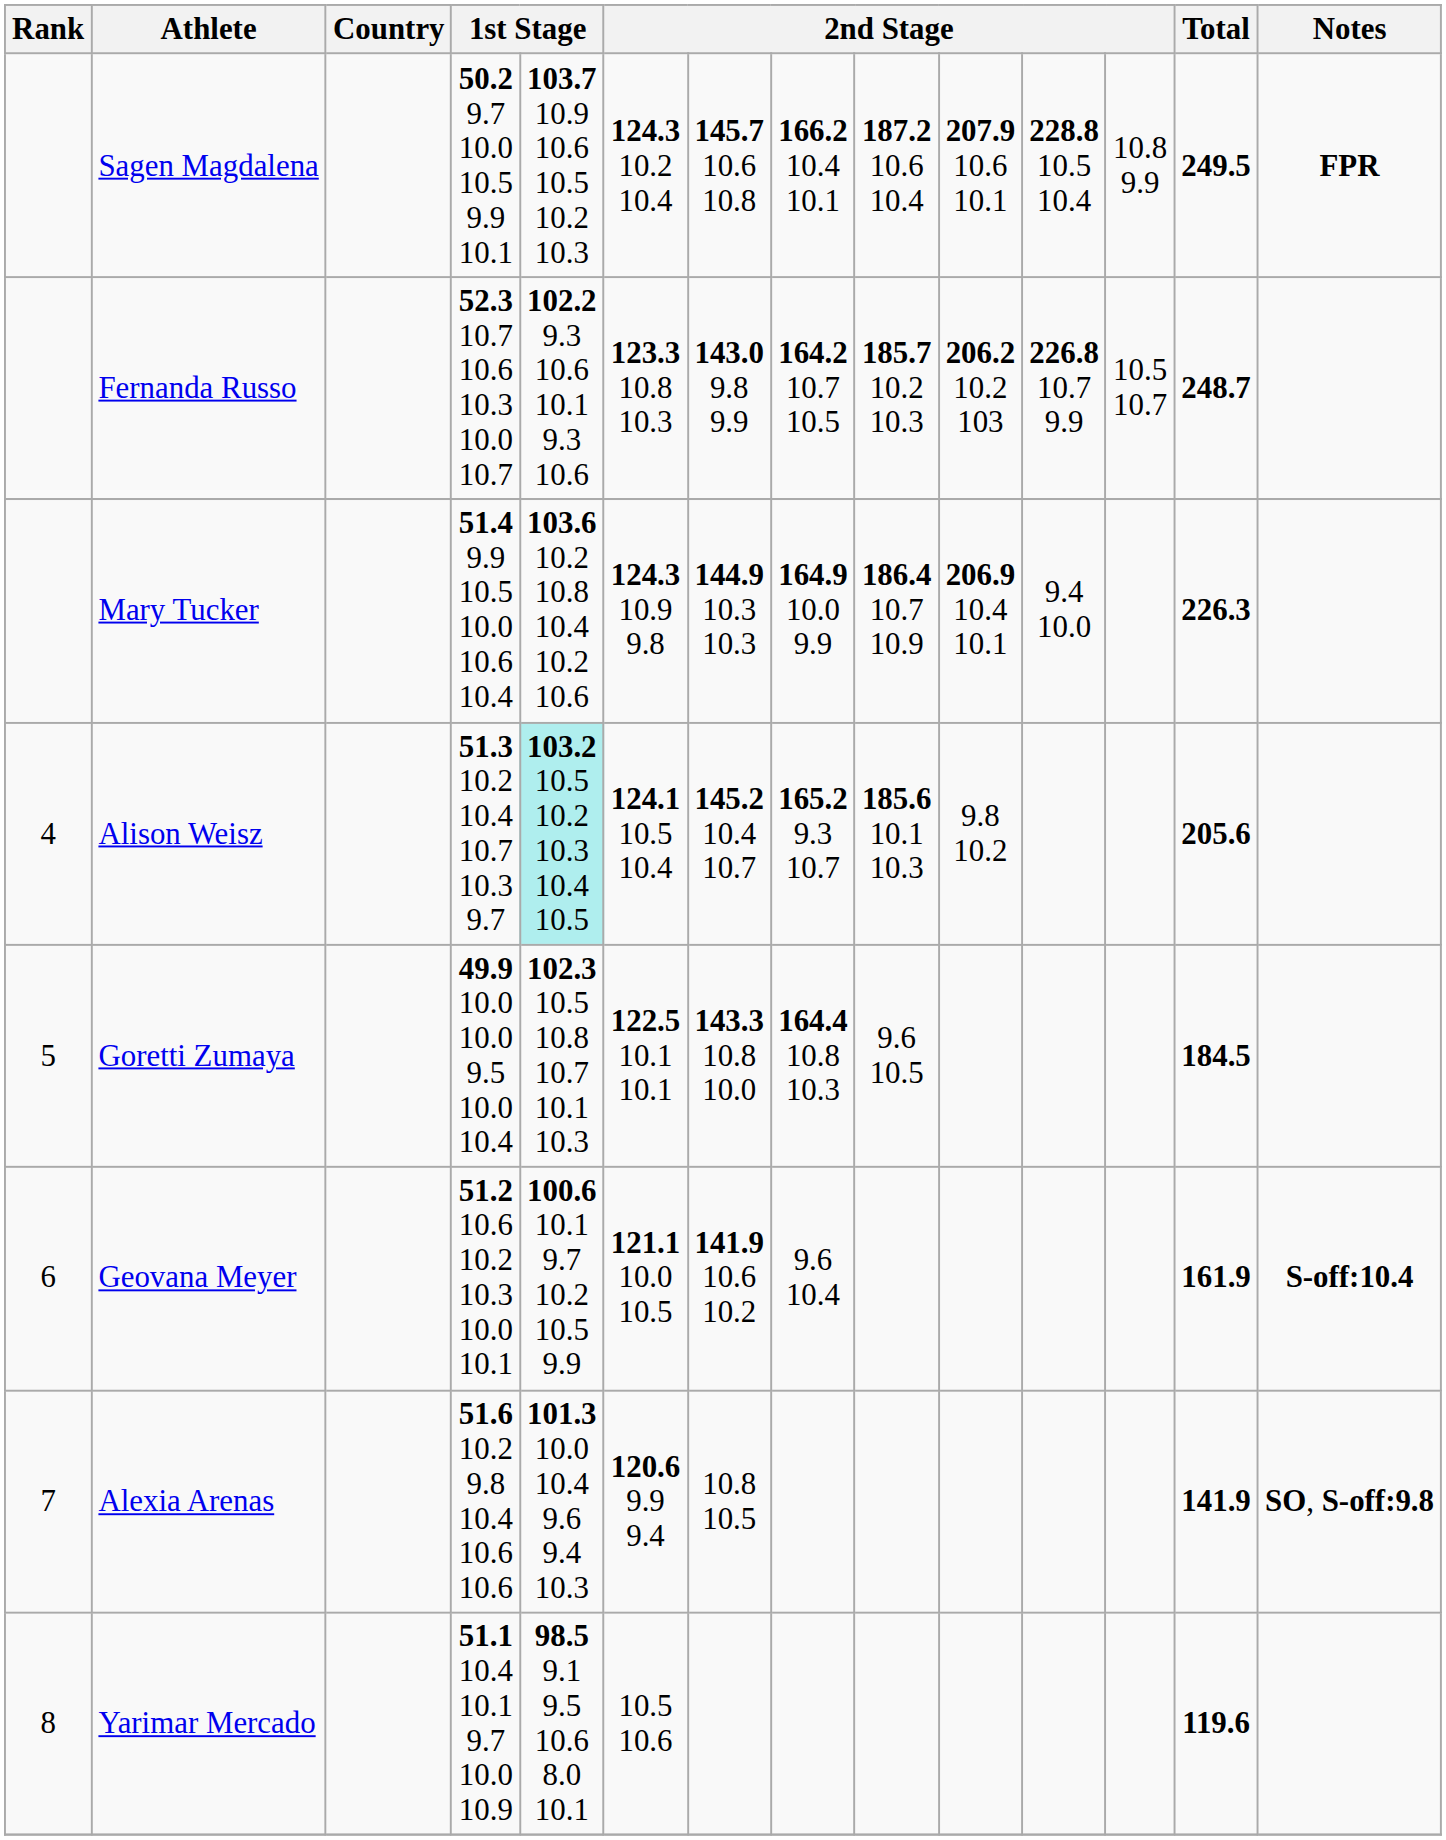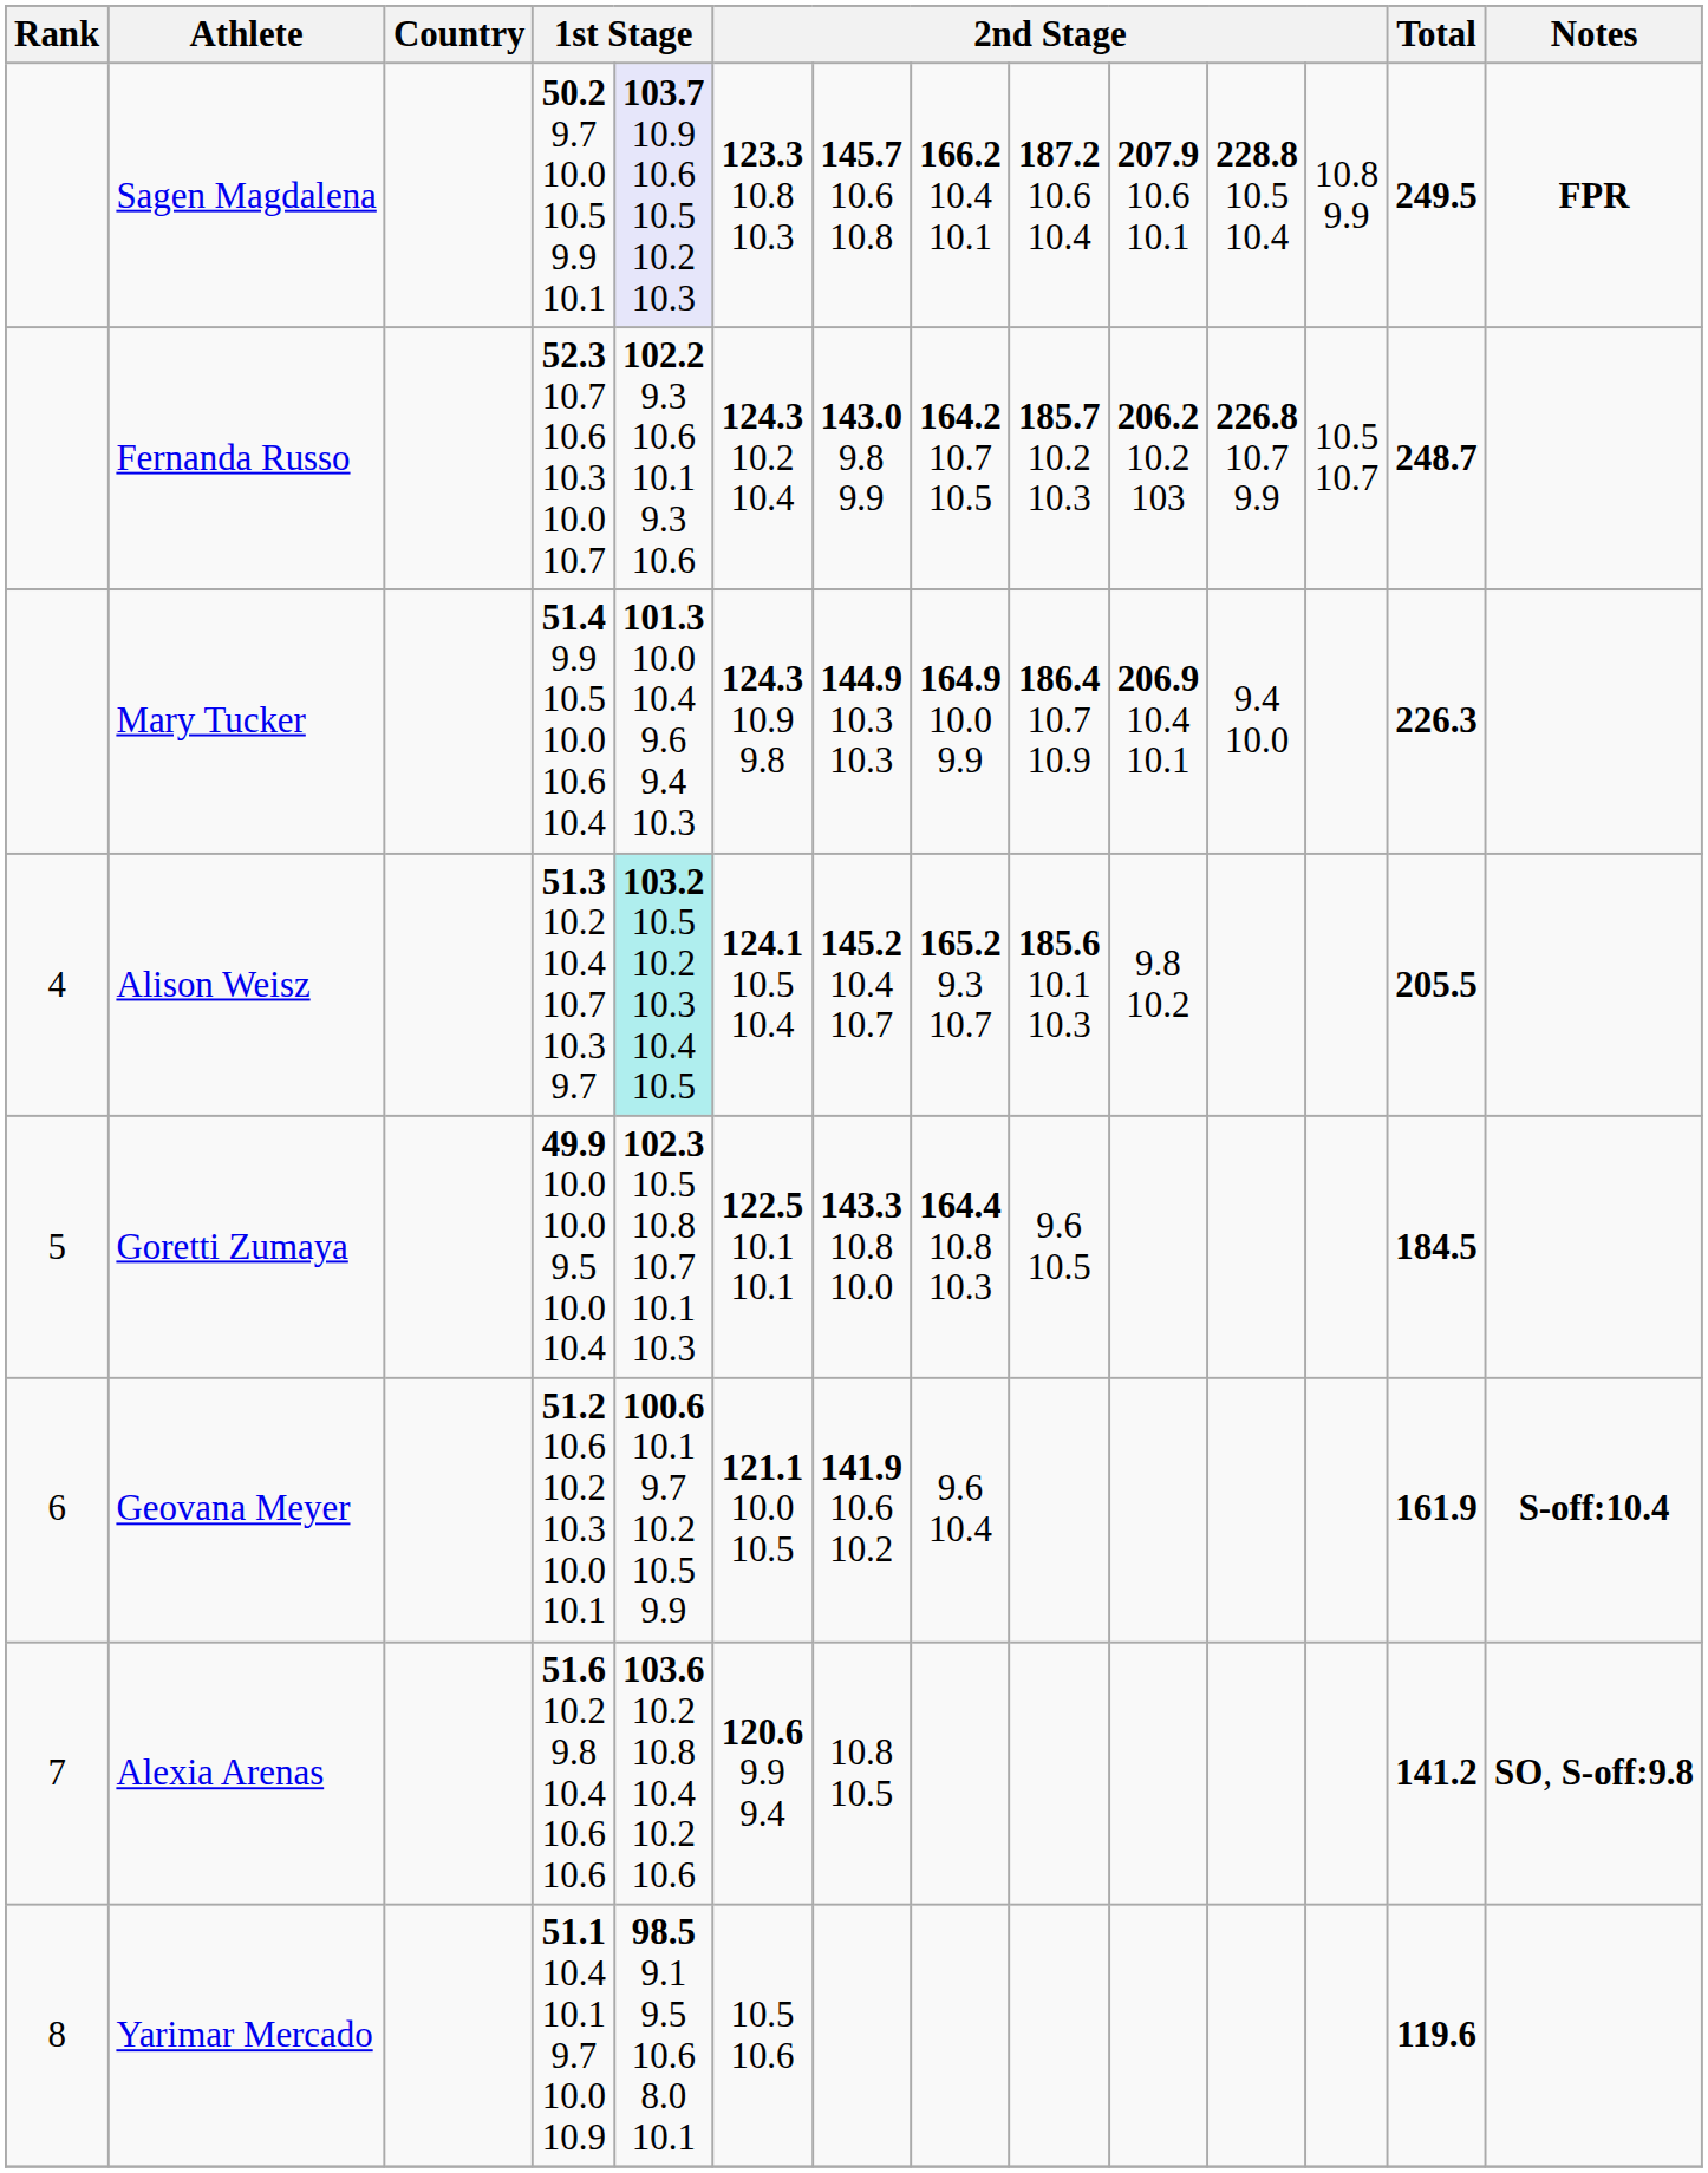 <table class="wikitable sortable" style="text-align:center">
 <tr>
 <th>Rank</th>
 <th>Athlete</th>
 <th>Country</th>
 <th colspan="2">1st Stage</th>
 <th colspan="7">2nd Stage</th>
 <th>Total</th>
 <th>Notes</th>
 </tr>
 <tr>
 <td></td>
 <td align=left><a href='#'>Sagen Magdalena</a></td>
 <td align=left></td>
 <td><strong>50.2</strong><br>9.7<br>10.0<br>10.5<br>9.9<br>10.1</td>
-<td><strong>103.7</strong><br>10.9<br>10.6<br>10.5<br>10.2<br>10.3</td>
-<td><strong>124.3</strong><br>10.2<br>10.4</td>
+<td style="background: lavender;"><strong>103.7</strong><br>10.9<br>10.6<br>10.5<br>10.2<br>10.3</td>
+<td><strong>123.3</strong><br>10.8<br>10.3</td>
 <td><strong>145.7</strong><br>10.6<br>10.8</td>
 <td><strong>166.2</strong><br>10.4<br>10.1</td>
 <td><strong>187.2</strong><br>10.6<br>10.4</td>
 <td><strong>207.9</strong><br>10.6<br>10.1</td>
 <td><strong>228.8</strong><br>10.5<br>10.4</td>
 <td>10.8<br>9.9</td>
 <td><strong>249.5</strong></td>
 <td><strong>FPR</strong></td>
 </tr>
 <tr>
 <td></td>
 <td align=left><a href='#'>Fernanda Russo</a></td>
 <td align=left></td>
 <td><strong>52.3</strong><br>10.7<br>10.6<br>10.3<br>10.0<br>10.7</td>
 <td><strong>102.2</strong><br>9.3<br>10.6<br>10.1<br>9.3<br>10.6</td>
-<td><strong>123.3</strong><br>10.8<br>10.3</td>
+<td><strong>124.3</strong><br>10.2<br>10.4</td>
 <td><strong>143.0</strong><br>9.8<br>9.9</td>
 <td><strong>164.2</strong><br>10.7<br>10.5</td>
 <td><strong>185.7</strong><br>10.2<br>10.3</td>
 <td><strong>206.2</strong><br>10.2<br>103</td>
 <td><strong>226.8</strong><br>10.7<br>9.9</td>
 <td>10.5<br>10.7</td>
 <td><strong>248.7</strong></td>
 <td></td>
 </tr>
 <tr>
 </tr>
 <tr>
 <td></td>
 <td align=left><a href='#'>Mary Tucker</a></td>
 <td align=left></td>
 <td><strong>51.4</strong><br>9.9<br>10.5<br>10.0<br>10.6<br>10.4</td>
-<td><strong>103.6</strong><br>10.2<br>10.8<br>10.4<br>10.2<br>10.6</td>
+<td><strong>101.3</strong><br>10.0<br>10.4<br>9.6<br>9.4<br>10.3</td>
 <td><strong>124.3</strong><br>10.9<br>9.8</td>
 <td><strong>144.9</strong><br>10.3<br>10.3</td>
 <td><strong>164.9</strong><br>10.0<br>9.9</td>
 <td><strong>186.4</strong><br>10.7<br>10.9</td>
 <td><strong>206.9</strong><br>10.4<br>10.1</td>
 <td>9.4<br>10.0</td>
 <td></td>
 <td><strong>226.3</strong></td>
 <td></td>
 </tr>
 <tr>
 <td>4</td>
 <td align=left><a href='#'>Alison Weisz</a></td>
 <td align=left></td>
 <td><strong>51.3</strong><br>10.2<br>10.4<br>10.7<br>10.3<br>9.7</td>
 <td style="background: paleturquoise;"><strong>103.2</strong><br>10.5<br>10.2<br>10.3<br>10.4<br>10.5</td>
 <td><strong>124.1</strong><br>10.5<br>10.4</td>
 <td><strong>145.2</strong><br>10.4<br>10.7</td>
 <td><strong>165.2</strong><br>9.3<br>10.7</td>
 <td><strong>185.6</strong><br>10.1<br>10.3</td>
 <td>9.8<br>10.2</td>
 <td></td>
 <td></td>
-<td><strong>205.6</strong></td>
+<td><strong>205.5</strong></td>
 <td></td>
 </tr>
 <tr>
 <td>5</td>
 <td align=left><a href='#'>Goretti Zumaya</a></td>
 <td align=left></td>
 <td><strong>49.9</strong><br>10.0<br>10.0<br>9.5<br>10.0<br>10.4</td>
 <td><strong>102.3</strong><br>10.5<br>10.8<br>10.7<br>10.1<br>10.3</td>
 <td><strong>122.5</strong><br>10.1<br>10.1</td>
 <td><strong>143.3</strong><br>10.8<br>10.0</td>
 <td><strong>164.4</strong><br>10.8<br>10.3</td>
 <td>9.6<br>10.5</td>
 <td></td>
 <td></td>
 <td></td>
 <td><strong>184.5</strong></td>
 <td></td>
 </tr>
 <tr>
 <td>6</td>
 <td align=left><a href='#'>Geovana Meyer</a></td>
 <td align=left></td>
 <td><strong>51.2</strong><br>10.6<br>10.2<br>10.3<br>10.0<br>10.1</td>
 <td><strong>100.6</strong><br>10.1<br>9.7<br>10.2<br>10.5<br>9.9</td>
 <td><strong>121.1</strong><br>10.0<br>10.5</td>
 <td><strong>141.9</strong><br>10.6<br>10.2</td>
 <td>9.6<br>10.4</td>
 <td></td>
 <td></td>
 <td></td>
 <td></td>
 <td><strong>161.9</strong></td>
 <td><strong>S-off:10.4</strong></td>
 </tr>
 <tr>
 <td>7</td>
 <td align=left><a href='#'>Alexia Arenas</a></td>
 <td align=left></td>
 <td><strong>51.6</strong><br>10.2<br>9.8<br>10.4<br>10.6<br>10.6</td>
-<td><strong>101.3</strong><br>10.0<br>10.4<br>9.6<br>9.4<br>10.3</td>
+<td><strong>103.6</strong><br>10.2<br>10.8<br>10.4<br>10.2<br>10.6</td>
 <td><strong>120.6</strong><br>9.9<br>9.4</td>
 <td>10.8<br>10.5</td>
 <td></td>
 <td></td>
 <td></td>
 <td></td>
 <td></td>
-<td><strong>141.9</strong></td>
+<td><strong>141.2</strong></td>
 <td><strong>SO</strong>, <strong>S-off:9.8</strong></td>
 </tr>
 <tr>
 <td>8</td>
 <td align=left><a href='#'>Yarimar Mercado</a></td>
 <td align=left></td>
 <td><strong>51.1</strong><br>10.4<br>10.1<br>9.7<br>10.0<br>10.9</td>
 <td><strong>98.5</strong><br>9.1<br>9.5<br>10.6<br>8.0<br>10.1</td>
 <td>10.5<br>10.6</td>
 <td></td>
 <td></td>
 <td></td>
 <td></td>
 <td></td>
 <td></td>
 <td><strong>119.6</strong></td>
 <td></td>
 </tr>
 <tr>
 </tr>
 </table>
